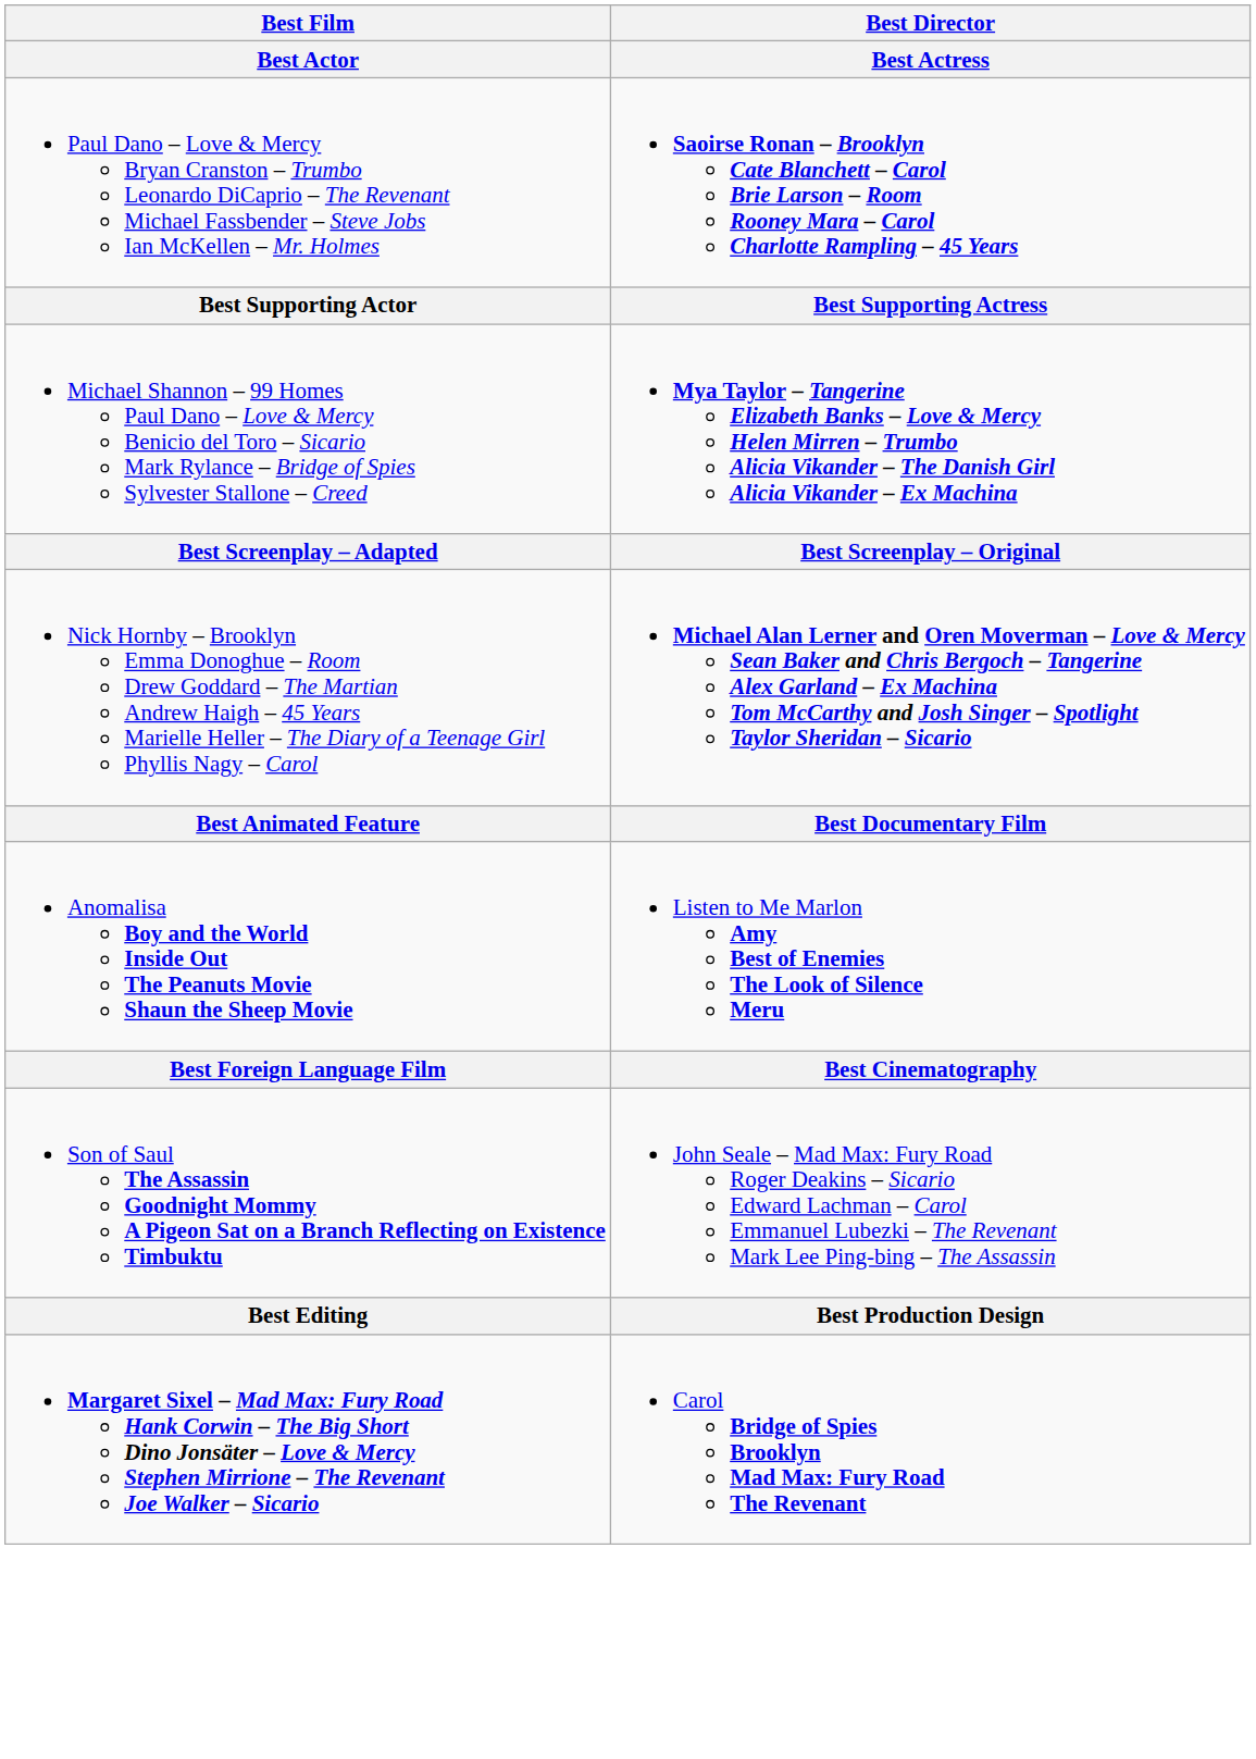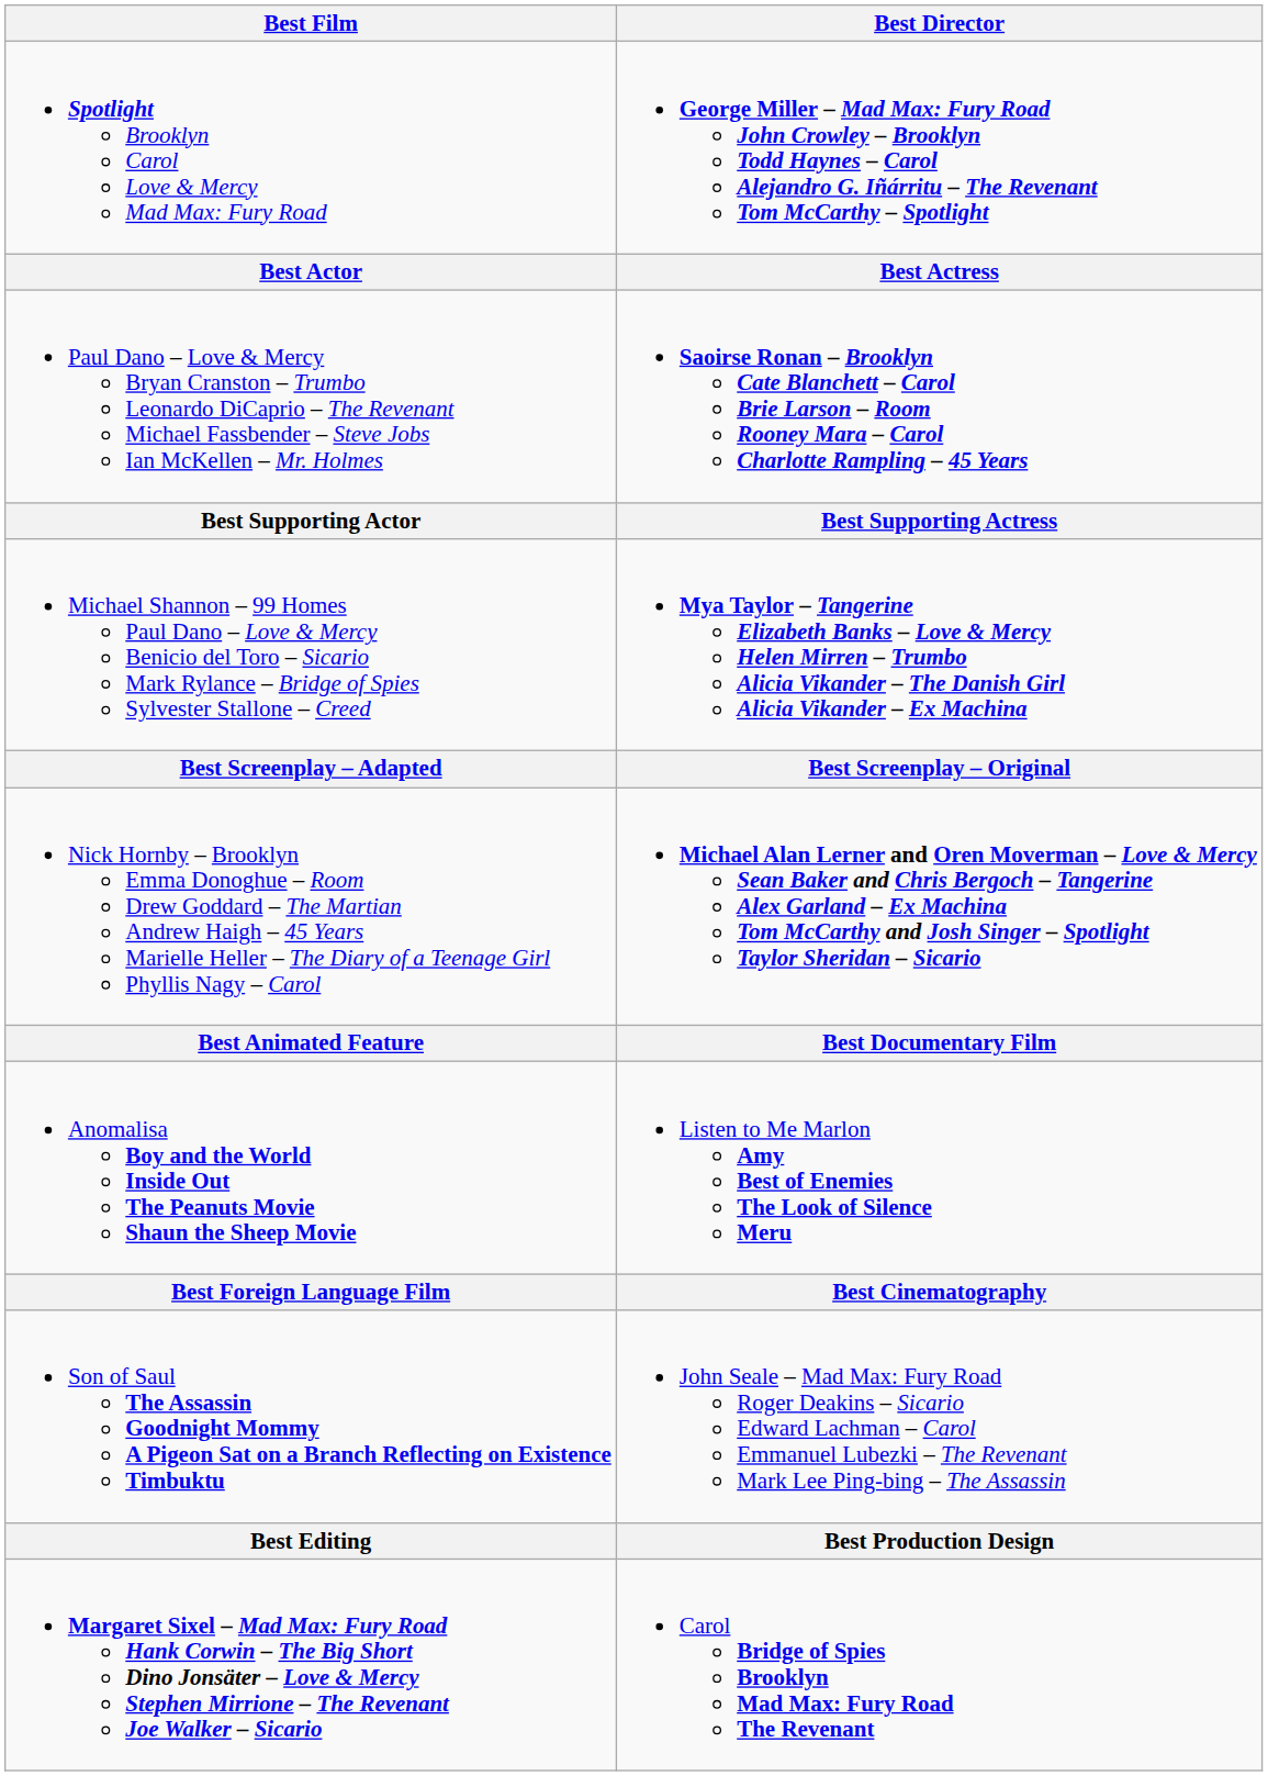 <table class=wikitable style="width=100%">
 <tr>
 <th style="width=50%"><a href='#'>Best Film</a></th>
 <th style="width=50%"><a href='#'>Best Director</a></th>
+</tr>
+<tr>
+<td style="vertical-align:top;"><br><ul><li><strong><em><a href='#'>Spotlight</a></em></strong><ul><li><em><a href='#'>Brooklyn</a></em></li><li><em><a href='#'>Carol</a></em></li><li><em><a href='#'>Love & Mercy</a></em></li><li><em><a href='#'>Mad Max: Fury Road</a></em></li></ul></li></ul></td>
+<td style="vertical-align:top;"><br><ul><li><strong><a href='#'>George Miller</a> – <em><a href='#'>Mad Max: Fury Road</a><strong><em><ul><li><a href='#'>John Crowley</a> – </em><a href='#'>Brooklyn</a><em></li><li><a href='#'>Todd Haynes</a> – </em><a href='#'>Carol</a><em></li><li><a href='#'>Alejandro G. Iñárritu</a> – </em><a href='#'>The Revenant</a><em></li><li><a href='#'>Tom McCarthy</a> – </em><a href='#'>Spotlight</a><em></li></ul></li></ul></td>
 </tr>
 <tr>
 <th style="width=50%"><a href='#'>Best Actor</a></th>
 <th style="width=50%"><a href='#'>Best Actress</a></th>
 </tr>
 <tr>
 <td style="vertical-align:top;"><br><ul><li></strong><a href='#'>Paul Dano</a> – </em><a href='#'>Love & Mercy</a></em></strong><ul><li><a href='#'>Bryan Cranston</a> – <em><a href='#'>Trumbo</a></em></li><li><a href='#'>Leonardo DiCaprio</a> – <em><a href='#'>The Revenant</a></em></li><li><a href='#'>Michael Fassbender</a> – <em><a href='#'>Steve Jobs</a></em></li><li><a href='#'>Ian McKellen</a> – <em><a href='#'>Mr. Holmes</a></em></li></ul></li></ul></td>
 <td style="vertical-align:top;"><br><ul><li><strong><a href='#'>Saoirse Ronan</a> – <em><a href='#'>Brooklyn</a><strong><em><ul><li><a href='#'>Cate Blanchett</a> – </em><a href='#'>Carol</a><em></li><li><a href='#'>Brie Larson</a> – </em><a href='#'>Room</a><em></li><li><a href='#'>Rooney Mara</a> – </em><a href='#'>Carol</a><em></li><li><a href='#'>Charlotte Rampling</a> – </em><a href='#'>45 Years</a><em></li></ul></li></ul></td>
 </tr>
 <tr>
 <th style="width=50%">Best Supporting Actor</th>
 <th style="width=50%"><a href='#'>Best Supporting Actress</a></th>
 </tr>
 <tr>
 <td style="vertical-align:top;"><br><ul><li></strong><a href='#'>Michael Shannon</a> – </em><a href='#'>99 Homes</a></em></strong><ul><li><a href='#'>Paul Dano</a> – <em><a href='#'>Love & Mercy</a></em></li><li><a href='#'>Benicio del Toro</a> – <em><a href='#'>Sicario</a></em></li><li><a href='#'>Mark Rylance</a> – <em><a href='#'>Bridge of Spies</a></em></li><li><a href='#'>Sylvester Stallone</a> – <em><a href='#'>Creed</a></em></li></ul></li></ul></td>
 <td style="vertical-align:top;"><br><ul><li><strong><a href='#'>Mya Taylor</a> – <em><a href='#'>Tangerine</a><strong><em><ul><li><a href='#'>Elizabeth Banks</a> – </em><a href='#'>Love & Mercy</a><em></li><li><a href='#'>Helen Mirren</a> – </em><a href='#'>Trumbo</a><em></li><li><a href='#'>Alicia Vikander</a> – </em><a href='#'>The Danish Girl</a><em></li><li><a href='#'>Alicia Vikander</a> – </em><a href='#'>Ex Machina</a><em></li></ul></li></ul></td>
 </tr>
 <tr>
 <th style="width=50%"><a href='#'>Best Screenplay – Adapted</a></th>
 <th style="width=50%"><a href='#'>Best Screenplay – Original</a></th>
 </tr>
 <tr>
 <td style="vertical-align:top;"><br><ul><li></strong><a href='#'>Nick Hornby</a> – </em><a href='#'>Brooklyn</a></em></strong><ul><li><a href='#'>Emma Donoghue</a> – <em><a href='#'>Room</a></em></li><li><a href='#'>Drew Goddard</a> – <em><a href='#'>The Martian</a></em></li><li><a href='#'>Andrew Haigh</a> – <em><a href='#'>45 Years</a></em></li><li><a href='#'>Marielle Heller</a> – <em><a href='#'>The Diary of a Teenage Girl</a></em></li><li><a href='#'>Phyllis Nagy</a> – <em><a href='#'>Carol</a></em></li></ul></li></ul></td>
 <td style="vertical-align:top;"><br><ul><li><strong><a href='#'>Michael Alan Lerner</a> and <a href='#'>Oren Moverman</a> – <em><a href='#'>Love & Mercy</a><strong><em><ul><li><a href='#'>Sean Baker</a> and <a href='#'>Chris Bergoch</a> – </em><a href='#'>Tangerine</a><em></li><li><a href='#'>Alex Garland</a> – </em><a href='#'>Ex Machina</a><em></li><li><a href='#'>Tom McCarthy</a> and <a href='#'>Josh Singer</a> – </em><a href='#'>Spotlight</a><em></li><li><a href='#'>Taylor Sheridan</a> – </em><a href='#'>Sicario</a><em></li></ul></li></ul></td>
 </tr>
 <tr>
 <th style="width=50%"><a href='#'>Best Animated Feature</a></th>
 <th style="width=50%"><a href='#'>Best Documentary Film</a></th>
 </tr>
 <tr>
 <td style="vertical-align:top;"><br><ul><li></em></strong><a href='#'>Anomalisa</a><strong><em><ul><li></em><a href='#'>Boy and the World</a><em></li><li></em><a href='#'>Inside Out</a><em></li><li></em><a href='#'>The Peanuts Movie</a><em></li><li></em><a href='#'>Shaun the Sheep Movie</a><em></li></ul></li></ul></td>
 <td style="vertical-align:top;"><br><ul><li></em></strong><a href='#'>Listen to Me Marlon</a><strong><em><ul><li></em><a href='#'>Amy</a><em></li><li></em><a href='#'>Best of Enemies</a><em></li><li></em><a href='#'>The Look of Silence</a><em></li><li></em><a href='#'>Meru</a><em></li></ul></li></ul></td>
 </tr>
 <tr>
 <th style="width=50%"><a href='#'>Best Foreign Language Film</a></th>
 <th style="width=50%"><a href='#'>Best Cinematography</a></th>
 </tr>
 <tr>
 <td style="vertical-align:top;"><br><ul><li></em></strong><a href='#'>Son of Saul</a><strong><em><ul><li></em><a href='#'>The Assassin</a><em></li><li></em><a href='#'>Goodnight Mommy</a><em></li><li></em><a href='#'>A Pigeon Sat on a Branch Reflecting on Existence</a><em></li><li></em><a href='#'>Timbuktu</a><em></li></ul></li></ul></td>
 <td style="vertical-align:top;"><br><ul><li></strong><a href='#'>John Seale</a> – </em><a href='#'>Mad Max: Fury Road</a></em></strong><ul><li><a href='#'>Roger Deakins</a> – <em><a href='#'>Sicario</a></em></li><li><a href='#'>Edward Lachman</a> – <em><a href='#'>Carol</a></em></li><li><a href='#'>Emmanuel Lubezki</a> – <em><a href='#'>The Revenant</a></em></li><li><a href='#'>Mark Lee Ping-bing</a> – <em><a href='#'>The Assassin</a></em></li></ul></li></ul></td>
 </tr>
 <tr>
 <th style="width=50%">Best Editing</th>
 <th style="width=50%">Best Production Design</th>
 </tr>
 <tr>
 <td style="vertical-align:top;"><br><ul><li><strong><a href='#'>Margaret Sixel</a> – <em><a href='#'>Mad Max: Fury Road</a><strong><em><ul><li><a href='#'>Hank Corwin</a> – </em><a href='#'>The Big Short</a><em></li><li>Dino Jonsäter – </em><a href='#'>Love & Mercy</a><em></li><li><a href='#'>Stephen Mirrione</a> – </em><a href='#'>The Revenant</a><em></li><li><a href='#'>Joe Walker</a> – </em><a href='#'>Sicario</a><em></li></ul></li></ul></td>
 <td style="vertical-align:top;"><br><ul><li></em></strong><a href='#'>Carol</a><strong><em><ul><li></em><a href='#'>Bridge of Spies</a><em></li><li></em><a href='#'>Brooklyn</a><em></li><li></em><a href='#'>Mad Max: Fury Road</a><em></li><li></em><a href='#'>The Revenant</a><em></li></ul></li></ul></td>
 </tr>
 </table>
